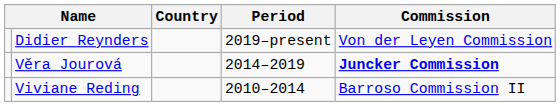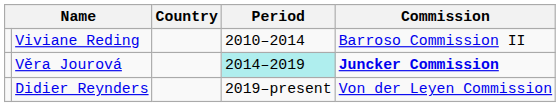 <table class="wikitable">
 <tr>
 <th colspan=2>Name</th>
 <th>Country</th>
 <th>Period</th>
 <th>Commission</th>
 </tr>
 <tr>
 <td></td>
+<td><a href='#'>Viviane Reding</a></td>
+<td></td>
+<td>2010–2014</td>
+<td><a href='#'>Barroso Commission</a> II</td>
+</tr>
+<tr>
+<td></td>
+<td><a href='#'>Věra Jourová</a></td>
+<td></td>
+<td style="background: paleturquoise;">2014–2019</td>
+<td><strong><a href='#'>Juncker Commission</a></strong></td>
+</tr>
+<tr>
+<td></td>
 <td><a href='#'>Didier Reynders</a></td>
 <td></td>
 <td>2019–present</td>
 <td><a href='#'>Von der Leyen Commission</a></td>
 </tr>
-<tr>
-<td></td>
-<td><a href='#'>Věra Jourová</a></td>
-<td></td>
-<td>2014–2019</td>
-<td><strong><a href='#'>Juncker Commission</a></strong></td>
-</tr>
-<tr>
-<td></td>
-<td><a href='#'>Viviane Reding</a></td>
-<td></td>
-<td>2010–2014</td>
-<td><a href='#'>Barroso Commission</a> II</td>
-</tr>
 </table>
